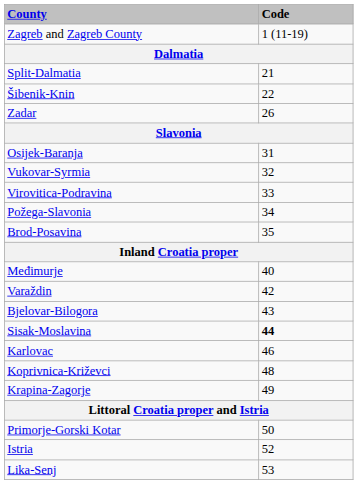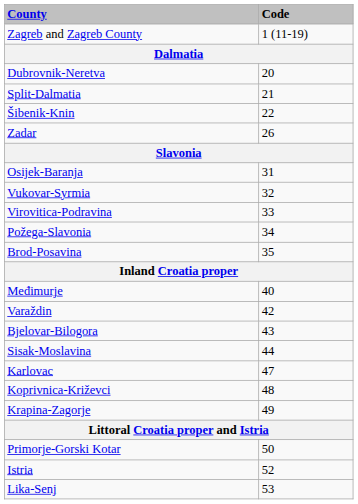 <table class=wikitable style=width:28em>
 <tr bgcolor=silver>
 <td><strong><a href='#'>County</a></strong></td>
 <td><strong>Code</strong></td>
 </tr>
 <tr>
 <td><a href='#'>Zagreb</a> and <a href='#'>Zagreb County</a></td>
 <td>1 (11-19)</td>
 </tr>
 <tr>
 <th colspan="2"><a href='#'>Dalmatia</a></th>
+</tr>
+<tr>
+<td><a href='#'>Dubrovnik-Neretva</a></td>
+<td>20</td>
 </tr>
 <tr>
 <td><a href='#'>Split-Dalmatia</a></td>
 <td>21</td>
 </tr>
 <tr>
 <td><a href='#'>Šibenik-Knin</a></td>
 <td>22</td>
 </tr>
 <tr>
 <td><a href='#'>Zadar</a></td>
 <td>26</td>
 </tr>
 <tr>
 <th colspan="2"><a href='#'>Slavonia</a></th>
 </tr>
 <tr>
 <td><a href='#'>Osijek-Baranja</a></td>
 <td>31</td>
 </tr>
 <tr>
 <td><a href='#'>Vukovar-Syrmia</a></td>
 <td>32</td>
 </tr>
 <tr>
 <td><a href='#'>Virovitica-Podravina</a></td>
 <td>33</td>
 </tr>
 <tr>
 <td><a href='#'>Požega-Slavonia</a></td>
 <td>34</td>
 </tr>
 <tr>
 <td><a href='#'>Brod-Posavina</a></td>
 <td>35</td>
 </tr>
 <tr>
 <th colspan="2">Inland <a href='#'>Croatia proper</a></th>
 </tr>
 <tr>
 <td><a href='#'>Međimurje</a></td>
 <td>40</td>
 </tr>
 <tr>
 <td><a href='#'>Varaždin</a></td>
 <td>42</td>
 </tr>
 <tr>
 <td><a href='#'>Bjelovar-Bilogora</a></td>
 <td>43</td>
 </tr>
 <tr>
 <td><a href='#'>Sisak-Moslavina</a></td>
-<td><strong>44</strong></td>
+<td>44</td>
 </tr>
 <tr>
 <td><a href='#'>Karlovac</a></td>
-<td>46</td>
+<td>47</td>
 </tr>
 <tr>
 <td><a href='#'>Koprivnica-Križevci</a></td>
 <td>48</td>
 </tr>
 <tr>
 <td><a href='#'>Krapina-Zagorje</a></td>
 <td>49</td>
 </tr>
 <tr>
 <th colspan="2">Littoral <a href='#'>Croatia proper</a> and <a href='#'>Istria</a></th>
 </tr>
 <tr>
 <td><a href='#'>Primorje-Gorski Kotar</a></td>
 <td>50</td>
 </tr>
 <tr>
 <td><a href='#'>Istria</a></td>
 <td>52</td>
 </tr>
 <tr>
 <td><a href='#'>Lika-Senj</a></td>
 <td>53</td>
 </tr>
 </table>
